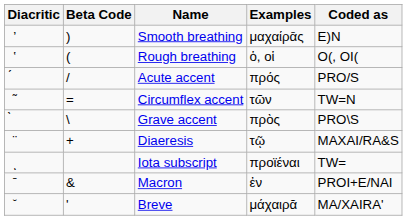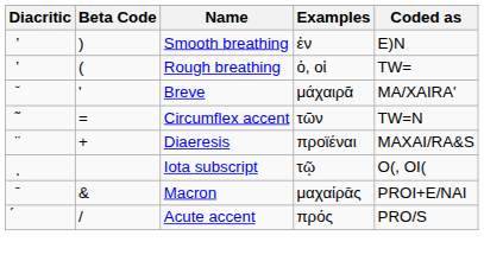 <table class="wikitable">
 <tr>
 <th>Diacritic</th>
 <th>Beta Code</th>
 <th>Name</th>
 <th>Examples</th>
 <th>Coded as</th>
 </tr>
 <tr>
 <td>  ̓</td>
 <td>)</td>
 <td><a href='#'>Smooth breathing</a></td>
-<td>μαχαίρᾱς</td>
+<td>ἐν</td>
 <td>E)N</td>
 </tr>
 <tr>
 <td>  ̔</td>
 <td>(</td>
 <td><a href='#'>Rough breathing</a></td>
 <td>ὁ, οἱ</td>
-<td>O(, OI(</td>
+<td>TW=</td>
 </tr>
 <tr>
-<td> ́</td>
-<td>/</td>
-<td><a href='#'>Acute accent</a></td>
-<td>πρός</td>
-<td>PRO/S</td>
+<td>  ̆</td>
+<td>'</td>
+<td><a href='#'>Breve</a></td>
+<td>μάχαιρᾰ</td>
+<td>MA/XAIRA'</td>
 </tr>
 <tr>
 <td>  ͂</td>
 <td>=</td>
 <td><a href='#'>Circumflex accent</a></td>
 <td>τῶν</td>
 <td>TW=N</td>
 </tr>
 <tr>
-<td> ̀</td>
-<td>\</td>
-<td><a href='#'>Grave accent</a></td>
-<td>πρὸς</td>
-<td>PRO\S</td>
-</tr>
-<tr>
 <td>  ̈</td>
 <td>+</td>
 <td><a href='#'>Diaeresis</a></td>
-<td>τῷ</td>
+<td>προϊέναι</td>
 <td>MAXAI/RA&S</td>
 </tr>
 <tr>
 <td>  ͅ</td>
 <td></td>
 <td><a href='#'>Iota subscript</a></td>
-<td>προϊέναι</td>
-<td>TW=</td>
+<td>τῷ</td>
+<td>O(, OI(</td>
 </tr>
 <tr>
 <td>  ̄</td>
 <td>&</td>
 <td><a href='#'>Macron</a></td>
-<td>ἐν</td>
+<td>μαχαίρᾱς</td>
 <td>PROI+E/NAI</td>
 </tr>
 <tr>
-<td>  ̆</td>
-<td>'</td>
-<td><a href='#'>Breve</a></td>
-<td>μάχαιρᾰ</td>
-<td>MA/XAIRA'</td>
+<td> ́</td>
+<td>/</td>
+<td><a href='#'>Acute accent</a></td>
+<td>πρός</td>
+<td>PRO/S</td>
 </tr>
 </table>
